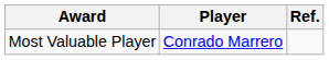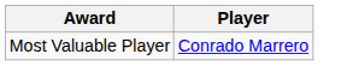 <table class="wikitable">
 <tr>
 <th>Award</th>
 <th>Player</th>
-<th>Ref.</th>
 </tr>
 <tr>
 <td scope="row">Most Valuable Player</td>
 <td> <a href='#'>Conrado Marrero</a></td>
-<td align=center></td>
 </tr>
 </table>
